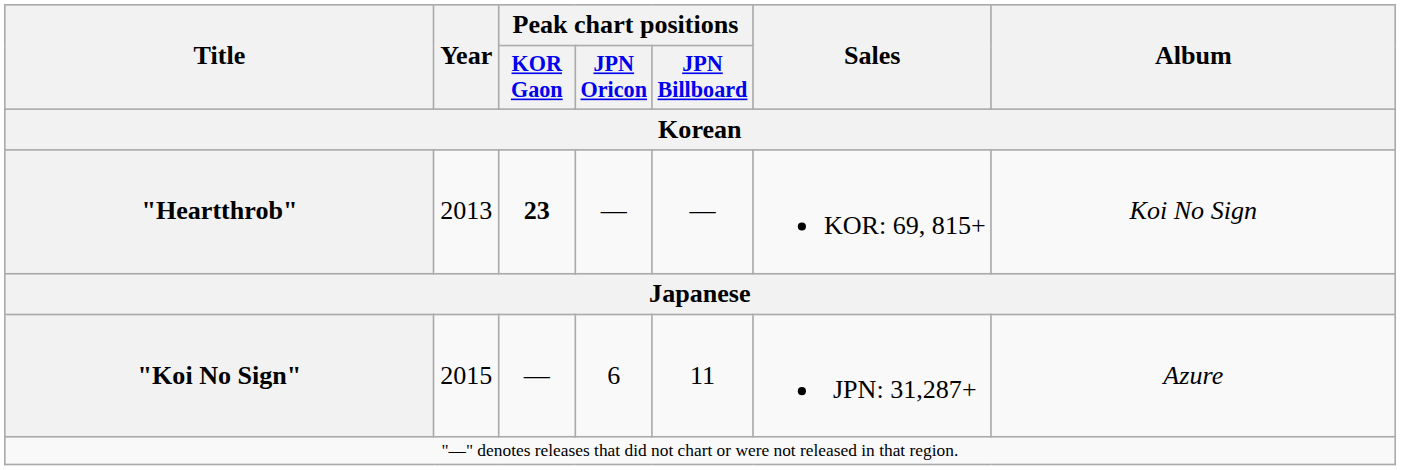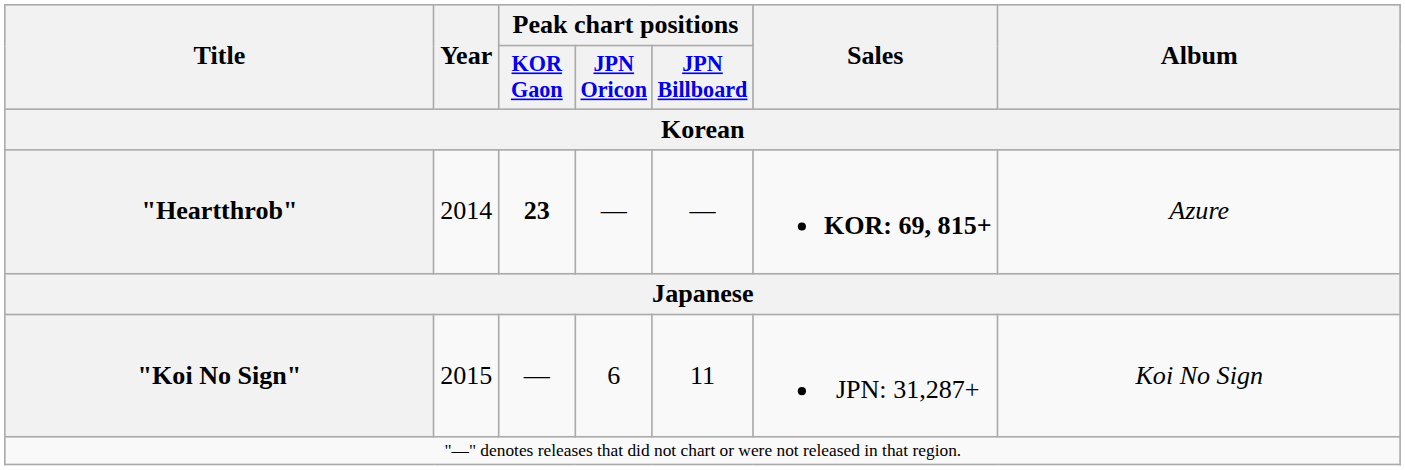 <table class="wikitable plainrowheaders" style="text-align:center;">
 <tr>
 <th scope="col" rowspan="2" style="width:16em;">Title</th>
 <th scope="col" rowspan="2">Year</th>
 <th scope="col" colspan="3">Peak chart positions</th>
 <th scope="col" rowspan="2">Sales</th>
 <th scope="col" rowspan="2" style="width:15em;">Album</th>
 </tr>
 <tr>
 <th style="width:3em;font-size:85%"><a href='#'>KOR<br>Gaon</a></th>
 <th style="width:3em;font-size:85%"><a href='#'>JPN<br>Oricon</a></th>
 <th style="width:3em;font-size:85%"><a href='#'>JPN<br>Billboard</a></th>
 </tr>
 <tr>
 <th colspan="12">Korean</th>
 </tr>
 <tr>
 <th scope="row">"Heartthrob"</th>
-<td>2013</td>
+<td>2014</td>
 <td><strong>23</strong></td>
 <td>—</td>
 <td>—</td>
-<td><br><ul><li>KOR: 69, 815+</li></ul></td>
-<td><em>Koi No Sign</em></td>
+<td><strong><br><ul><li>KOR: 69, 815+</li></ul></strong></td>
+<td><em>Azure</em></td>
 </tr>
 <tr>
 <th colspan="12">Japanese</th>
 </tr>
 <tr>
 <th scope="row">"Koi No Sign"</th>
 <td>2015</td>
 <td>—</td>
 <td>6</td>
 <td>11</td>
 <td><br><ul><li>JPN: 31,287+</li></ul></td>
-<td><em>Azure</em></td>
+<td><em>Koi No Sign</em></td>
 </tr>
 <tr>
 <td align="center" colspan="12" style="font-size:8pt">"—" denotes releases that did not chart or were not released in that region.</td>
 </tr>
 </table>
